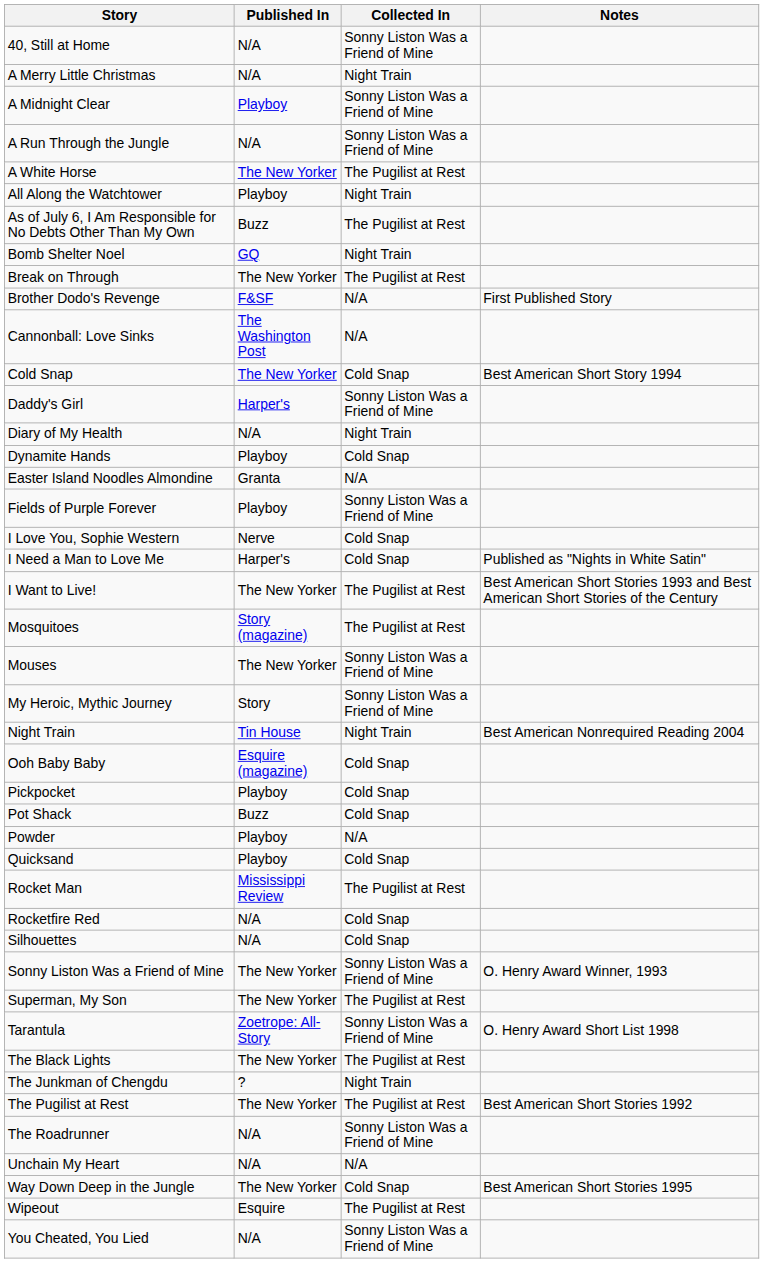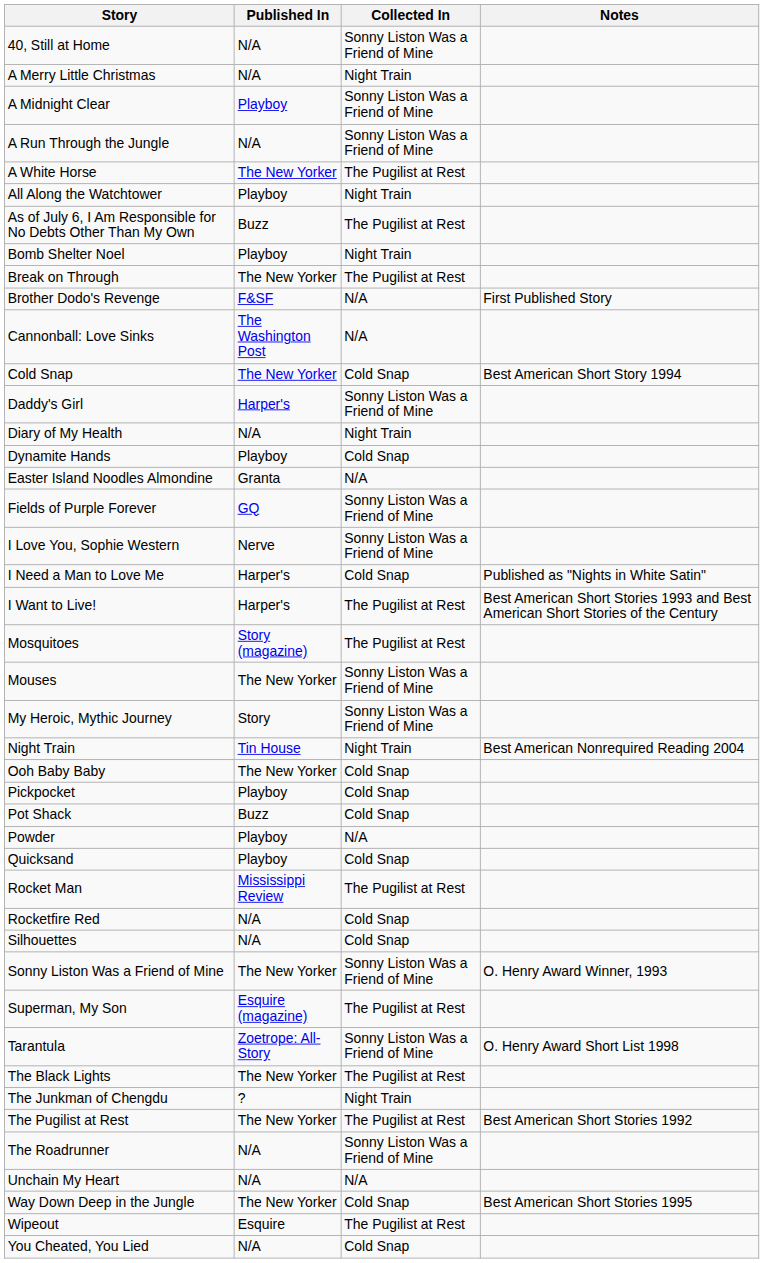 <table class="wikitable">
 <tr>
 <th>Story</th>
 <th>Published In</th>
 <th>Collected In</th>
 <th>Notes</th>
 </tr>
 <tr>
 <td>40, Still at Home</td>
 <td>N/A</td>
 <td>Sonny Liston Was a Friend of Mine</td>
 <td></td>
 </tr>
 <tr>
 <td>A Merry Little Christmas</td>
 <td>N/A</td>
 <td>Night Train</td>
 </tr>
 <tr>
 <td>A Midnight Clear</td>
 <td><a href='#'>Playboy</a></td>
 <td>Sonny Liston Was a Friend of Mine</td>
 <td></td>
 </tr>
 <tr>
 <td>A Run Through the Jungle</td>
 <td>N/A</td>
 <td>Sonny Liston Was a Friend of Mine</td>
 <td></td>
 </tr>
 <tr>
 <td>A White Horse</td>
 <td><a href='#'>The New Yorker</a></td>
 <td>The Pugilist at Rest</td>
 <td></td>
 </tr>
 <tr>
 <td>All Along the Watchtower</td>
 <td>Playboy</td>
 <td>Night Train</td>
 <td></td>
 </tr>
 <tr>
 <td>As of July 6, I Am Responsible for No Debts Other Than My Own</td>
 <td>Buzz</td>
 <td>The Pugilist at Rest</td>
 <td></td>
 </tr>
 <tr>
 <td>Bomb Shelter Noel</td>
-<td><a href='#'>GQ</a></td>
+<td>Playboy</td>
 <td>Night Train</td>
 <td></td>
 </tr>
 <tr>
 <td>Break on Through</td>
 <td>The New Yorker</td>
 <td>The Pugilist at Rest</td>
 <td></td>
 </tr>
 <tr>
 <td>Brother Dodo's Revenge</td>
 <td><a href='#'>F&SF</a></td>
 <td>N/A</td>
 <td>First Published Story</td>
 </tr>
 <tr>
 <td>Cannonball: Love Sinks</td>
 <td><a href='#'>The Washington Post</a></td>
 <td>N/A</td>
 <td></td>
 </tr>
 <tr>
 <td>Cold Snap</td>
 <td><a href='#'>The New Yorker</a></td>
 <td>Cold Snap</td>
 <td>Best American Short Story 1994</td>
 </tr>
 <tr>
 <td>Daddy's Girl</td>
 <td><a href='#'>Harper's</a></td>
 <td>Sonny Liston Was a Friend of Mine</td>
 <td></td>
 </tr>
 <tr>
 <td>Diary of My Health</td>
 <td>N/A</td>
 <td>Night Train</td>
 <td></td>
 </tr>
 <tr>
 <td>Dynamite Hands</td>
 <td>Playboy</td>
 <td>Cold Snap</td>
 <td></td>
 </tr>
 <tr>
 <td>Easter Island Noodles Almondine</td>
 <td>Granta</td>
 <td>N/A</td>
 <td></td>
 </tr>
 <tr>
 <td>Fields of Purple Forever</td>
-<td>Playboy</td>
+<td><a href='#'>GQ</a></td>
 <td>Sonny Liston Was a Friend of Mine</td>
 <td></td>
 </tr>
 <tr>
 <td>I Love You, Sophie Western</td>
 <td>Nerve</td>
-<td>Cold Snap</td>
+<td>Sonny Liston Was a Friend of Mine</td>
 <td></td>
 </tr>
 <tr>
 <td>I Need a Man to Love Me</td>
 <td>Harper's</td>
 <td>Cold Snap</td>
 <td>Published as "Nights in White Satin"</td>
 </tr>
 <tr>
 <td>I Want to Live!</td>
-<td>The New Yorker</td>
+<td>Harper's</td>
 <td>The Pugilist at Rest</td>
 <td>Best American Short Stories 1993 and Best American Short Stories of the Century</td>
 </tr>
 <tr>
 <td>Mosquitoes</td>
 <td><a href='#'>Story (magazine)</a></td>
 <td>The Pugilist at Rest</td>
 <td></td>
 </tr>
 <tr>
 <td>Mouses</td>
 <td>The New Yorker</td>
 <td>Sonny Liston Was a Friend of Mine</td>
 <td></td>
 </tr>
 <tr>
 <td>My Heroic, Mythic Journey</td>
 <td>Story</td>
 <td>Sonny Liston Was a Friend of Mine</td>
 <td></td>
 </tr>
 <tr>
 <td>Night Train</td>
 <td><a href='#'>Tin House</a></td>
 <td>Night Train</td>
 <td>Best American Nonrequired Reading 2004</td>
 </tr>
 <tr>
 <td>Ooh Baby Baby</td>
-<td><a href='#'>Esquire (magazine)</a></td>
+<td>The New Yorker</td>
 <td>Cold Snap</td>
 <td></td>
 </tr>
 <tr>
 <td>Pickpocket</td>
 <td>Playboy</td>
 <td>Cold Snap</td>
 <td></td>
 </tr>
 <tr>
 <td>Pot Shack</td>
 <td>Buzz</td>
 <td>Cold Snap</td>
 <td></td>
 </tr>
 <tr>
 <td>Powder</td>
 <td>Playboy</td>
 <td>N/A</td>
 <td></td>
 </tr>
 <tr>
 <td>Quicksand</td>
 <td>Playboy</td>
 <td>Cold Snap</td>
 <td></td>
 </tr>
 <tr>
 <td>Rocket Man</td>
 <td><a href='#'>Mississippi Review</a></td>
 <td>The Pugilist at Rest</td>
 <td></td>
 </tr>
 <tr>
 <td>Rocketfire Red</td>
 <td>N/A</td>
 <td>Cold Snap</td>
 <td></td>
 </tr>
 <tr>
 <td>Silhouettes</td>
 <td>N/A</td>
 <td>Cold Snap</td>
 <td></td>
 </tr>
 <tr>
 <td>Sonny Liston Was a Friend of Mine</td>
 <td>The New Yorker</td>
 <td>Sonny Liston Was a Friend of Mine</td>
 <td>O. Henry Award Winner, 1993</td>
 </tr>
 <tr>
 <td>Superman, My Son</td>
-<td>The New Yorker</td>
+<td><a href='#'>Esquire (magazine)</a></td>
 <td>The Pugilist at Rest</td>
 <td></td>
 </tr>
 <tr>
 <td>Tarantula</td>
 <td><a href='#'>Zoetrope: All-Story</a></td>
 <td>Sonny Liston Was a Friend of Mine</td>
 <td>O. Henry Award Short List 1998</td>
 </tr>
 <tr>
 <td>The Black Lights</td>
 <td>The New Yorker</td>
 <td>The Pugilist at Rest</td>
 <td></td>
 </tr>
 <tr>
 <td>The Junkman of Chengdu</td>
 <td>?</td>
 <td>Night Train</td>
 <td></td>
 </tr>
 <tr>
 <td>The Pugilist at Rest</td>
 <td>The New Yorker</td>
 <td>The Pugilist at Rest</td>
 <td>Best American Short Stories 1992</td>
 </tr>
 <tr>
 <td>The Roadrunner</td>
 <td>N/A</td>
 <td>Sonny Liston Was a Friend of Mine</td>
 <td></td>
 </tr>
 <tr>
 <td>Unchain My Heart</td>
 <td>N/A</td>
 <td>N/A</td>
 <td></td>
 </tr>
 <tr>
 <td>Way Down Deep in the Jungle</td>
 <td>The New Yorker</td>
 <td>Cold Snap</td>
 <td>Best American Short Stories 1995</td>
 </tr>
 <tr>
 <td>Wipeout</td>
 <td>Esquire</td>
 <td>The Pugilist at Rest</td>
 <td></td>
 </tr>
 <tr>
 <td>You Cheated, You Lied</td>
 <td>N/A</td>
-<td>Sonny Liston Was a Friend of Mine</td>
+<td>Cold Snap</td>
 </tr>
 </table>
